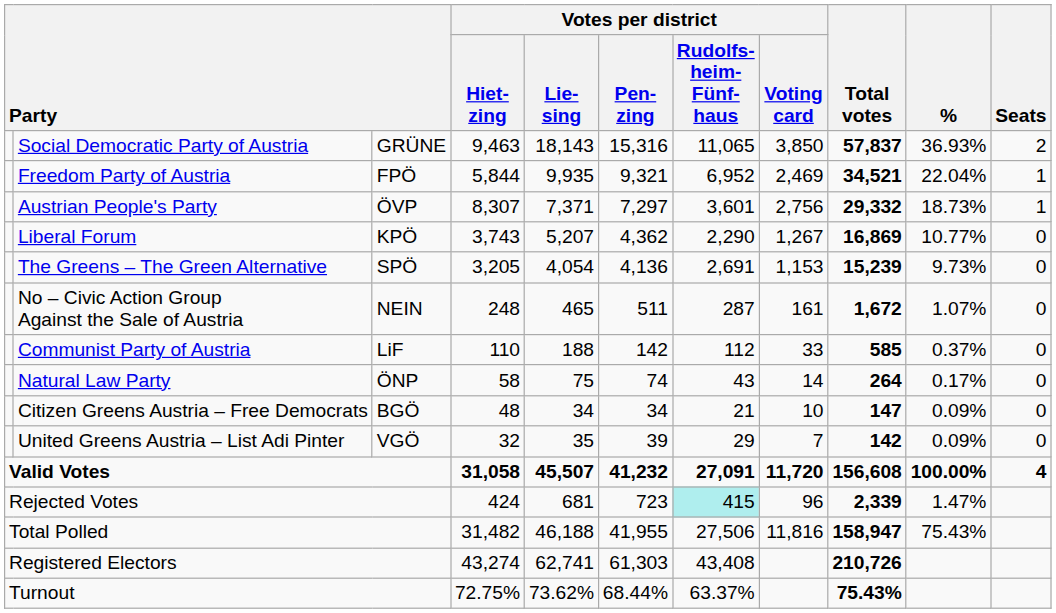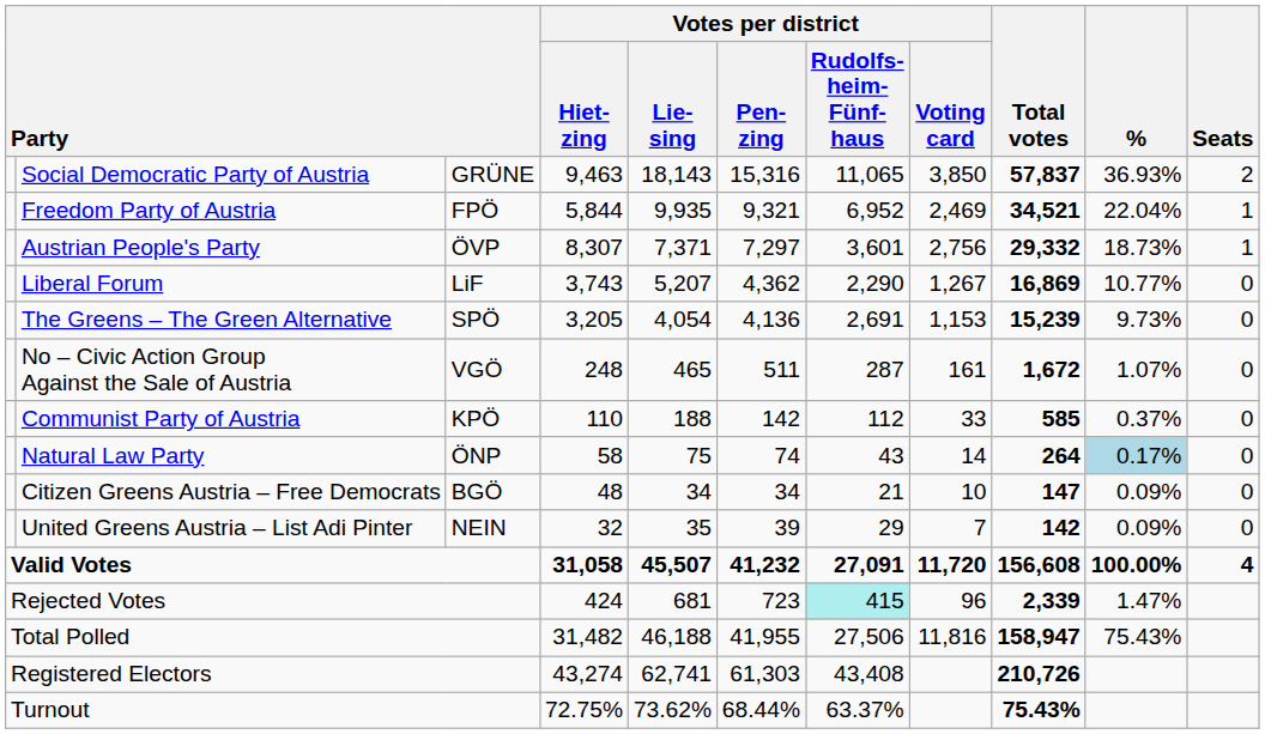 <table class="wikitable" border="1" style="text-align:right;">
 <tr>
 <th style="text-align:left;" valign=bottom rowspan=2 colspan=3>Party</th>
 <th colspan=5>Votes per district</th>
 <th align=center valign=bottom rowspan=2 width="50">Total<br>votes</th>
 <th align=center valign=bottom rowspan=2 width="50">%</th>
 <th align=center valign=bottom rowspan=2>Seats</th>
 </tr>
 <tr>
 <th align=center valign=bottom width="50"><a href='#'>Hiet-<br>zing</a></th>
 <th align=center valign=bottom width="50"><a href='#'>Lie-<br>sing</a></th>
 <th align=center valign=bottom width="50"><a href='#'>Pen-<br>zing</a></th>
 <th align=center valign=bottom width="50"><a href='#'>Rudolfs-<br>heim-<br>Fünf-<br>haus</a></th>
 <th align=center valign=bottom width="50"><a href='#'>Voting<br>card</a></th>
 </tr>
 <tr>
 <td></td>
 <td align=left><a href='#'>Social Democratic Party of Austria</a></td>
 <td align=left>GRÜNE</td>
 <td>9,463</td>
 <td>18,143</td>
 <td>15,316</td>
 <td>11,065</td>
 <td>3,850</td>
 <td><strong>57,837</strong></td>
 <td>36.93%</td>
 <td>2</td>
 </tr>
 <tr>
 <td></td>
 <td align=left><a href='#'>Freedom Party of Austria</a></td>
 <td align=left>FPÖ</td>
 <td>5,844</td>
 <td>9,935</td>
 <td>9,321</td>
 <td>6,952</td>
 <td>2,469</td>
 <td><strong>34,521</strong></td>
 <td>22.04%</td>
 <td>1</td>
 </tr>
 <tr>
 <td></td>
 <td align=left><a href='#'>Austrian People's Party</a></td>
 <td align=left>ÖVP</td>
 <td>8,307</td>
 <td>7,371</td>
 <td>7,297</td>
 <td>3,601</td>
 <td>2,756</td>
 <td><strong>29,332</strong></td>
 <td>18.73%</td>
 <td>1</td>
 </tr>
 <tr>
 <td></td>
 <td align=left><a href='#'>Liberal Forum</a></td>
-<td align=left>KPÖ</td>
+<td align=left>LiF</td>
 <td>3,743</td>
 <td>5,207</td>
 <td>4,362</td>
 <td>2,290</td>
 <td>1,267</td>
 <td><strong>16,869</strong></td>
 <td>10.77%</td>
 <td>0</td>
 </tr>
 <tr>
 <td></td>
 <td align=left style="white-space: nowrap;"><a href='#'>The Greens – The Green Alternative</a></td>
 <td align=left>SPÖ</td>
 <td>3,205</td>
 <td>4,054</td>
 <td>4,136</td>
 <td>2,691</td>
 <td>1,153</td>
 <td><strong>15,239</strong></td>
 <td>9.73%</td>
 <td>0</td>
 </tr>
 <tr>
 <td></td>
 <td align=left>No – Civic Action Group<br>Against the Sale of Austria</td>
-<td align=left>NEIN</td>
+<td align=left>VGÖ</td>
 <td>248</td>
 <td>465</td>
 <td>511</td>
 <td>287</td>
 <td>161</td>
 <td><strong>1,672</strong></td>
 <td>1.07%</td>
 <td>0</td>
 </tr>
 <tr>
 <td></td>
 <td align=left><a href='#'>Communist Party of Austria</a></td>
-<td align=left>LiF</td>
+<td align=left>KPÖ</td>
 <td>110</td>
 <td>188</td>
 <td>142</td>
 <td>112</td>
 <td>33</td>
 <td><strong>585</strong></td>
 <td>0.37%</td>
 <td>0</td>
 </tr>
 <tr>
 <td></td>
 <td align=left><a href='#'>Natural Law Party</a></td>
 <td align=left>ÖNP</td>
 <td>58</td>
 <td>75</td>
 <td>74</td>
 <td>43</td>
 <td>14</td>
 <td><strong>264</strong></td>
-<td>0.17%</td>
+<td style="background: lightblue;">0.17%</td>
 <td>0</td>
 </tr>
 <tr>
 <td></td>
 <td align=left>Citizen Greens Austria – Free Democrats</td>
 <td align=left>BGÖ</td>
 <td>48</td>
 <td>34</td>
 <td>34</td>
 <td>21</td>
 <td>10</td>
 <td><strong>147</strong></td>
 <td>0.09%</td>
 <td>0</td>
 </tr>
 <tr>
 <td></td>
 <td align=left>United Greens Austria – List Adi Pinter</td>
-<td align=left>VGÖ</td>
+<td align=left>NEIN</td>
 <td>32</td>
 <td>35</td>
 <td>39</td>
 <td>29</td>
 <td>7</td>
 <td><strong>142</strong></td>
 <td>0.09%</td>
 <td>0</td>
 </tr>
 <tr style="font-weight:bold">
 <td align=left colspan=3>Valid Votes</td>
 <td>31,058</td>
 <td>45,507</td>
 <td>41,232</td>
 <td>27,091</td>
 <td>11,720</td>
 <td>156,608</td>
 <td>100.00%</td>
 <td>4</td>
 </tr>
 <tr>
 <td align=left colspan=3>Rejected Votes</td>
 <td>424</td>
 <td>681</td>
 <td>723</td>
 <td style="background: paleturquoise;">415</td>
 <td>96</td>
 <td><strong>2,339</strong></td>
 <td>1.47%</td>
 <td></td>
 </tr>
 <tr>
 <td align=left colspan=3>Total Polled</td>
 <td>31,482</td>
 <td>46,188</td>
 <td>41,955</td>
 <td>27,506</td>
 <td>11,816</td>
 <td><strong>158,947</strong></td>
 <td>75.43%</td>
 <td></td>
 </tr>
 <tr>
 <td align=left colspan=3>Registered Electors</td>
 <td>43,274</td>
 <td>62,741</td>
 <td>61,303</td>
 <td>43,408</td>
 <td></td>
 <td><strong>210,726</strong></td>
 <td></td>
 <td></td>
 </tr>
 <tr>
 <td align=left colspan=3>Turnout</td>
 <td>72.75%</td>
 <td>73.62%</td>
 <td>68.44%</td>
 <td>63.37%</td>
 <td></td>
 <td><strong>75.43%</strong></td>
 <td></td>
 <td></td>
 </tr>
 </table>
